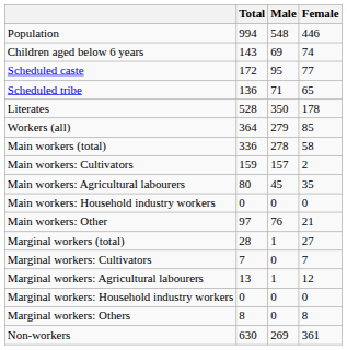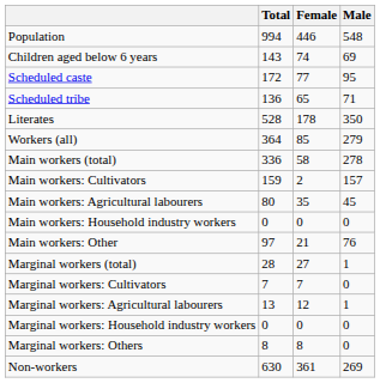 <table class="wikitable sortable">
 <tr>
 <th></th>
 <th>Total</th>
+<th>Female</th>
 <th>Male</th>
-<th>Female</th>
 </tr>
 <tr>
 <td>Population</td>
 <td>994</td>
+<td>446</td>
 <td>548</td>
-<td>446</td>
 </tr>
 <tr>
 <td>Children aged below 6 years</td>
 <td>143</td>
+<td>74</td>
 <td>69</td>
-<td>74</td>
 </tr>
 <tr>
 <td><a href='#'>Scheduled caste</a></td>
 <td>172</td>
+<td>77</td>
 <td>95</td>
-<td>77</td>
 </tr>
 <tr>
 <td><a href='#'>Scheduled tribe</a></td>
 <td>136</td>
+<td>65</td>
 <td>71</td>
-<td>65</td>
 </tr>
 <tr>
 <td>Literates</td>
 <td>528</td>
+<td>178</td>
 <td>350</td>
-<td>178</td>
 </tr>
 <tr>
 <td>Workers (all)</td>
 <td>364</td>
+<td>85</td>
 <td>279</td>
-<td>85</td>
 </tr>
 <tr>
 <td>Main workers (total)</td>
 <td>336</td>
+<td>58</td>
 <td>278</td>
-<td>58</td>
 </tr>
 <tr>
 <td>Main workers: Cultivators</td>
 <td>159</td>
+<td>2</td>
 <td>157</td>
-<td>2</td>
 </tr>
 <tr>
 <td>Main workers: Agricultural labourers</td>
 <td>80</td>
+<td>35</td>
 <td>45</td>
-<td>35</td>
 </tr>
 <tr>
 <td>Main workers: Household industry workers</td>
 <td>0</td>
 <td>0</td>
 <td>0</td>
 </tr>
 <tr>
 <td>Main workers: Other</td>
 <td>97</td>
+<td>21</td>
 <td>76</td>
-<td>21</td>
 </tr>
 <tr>
 <td>Marginal workers (total)</td>
 <td>28</td>
+<td>27</td>
 <td>1</td>
-<td>27</td>
 </tr>
 <tr>
 <td>Marginal workers: Cultivators</td>
 <td>7</td>
+<td>7</td>
 <td>0</td>
-<td>7</td>
 </tr>
 <tr>
 <td>Marginal workers: Agricultural labourers</td>
 <td>13</td>
+<td>12</td>
 <td>1</td>
-<td>12</td>
 </tr>
 <tr>
 <td>Marginal workers: Household industry workers</td>
 <td>0</td>
 <td>0</td>
 <td>0</td>
 </tr>
 <tr>
 <td>Marginal workers: Others</td>
 <td>8</td>
+<td>8</td>
 <td>0</td>
-<td>8</td>
 </tr>
 <tr>
 <td>Non-workers</td>
 <td>630</td>
+<td>361</td>
 <td>269</td>
-<td>361</td>
 </tr>
 </table>
